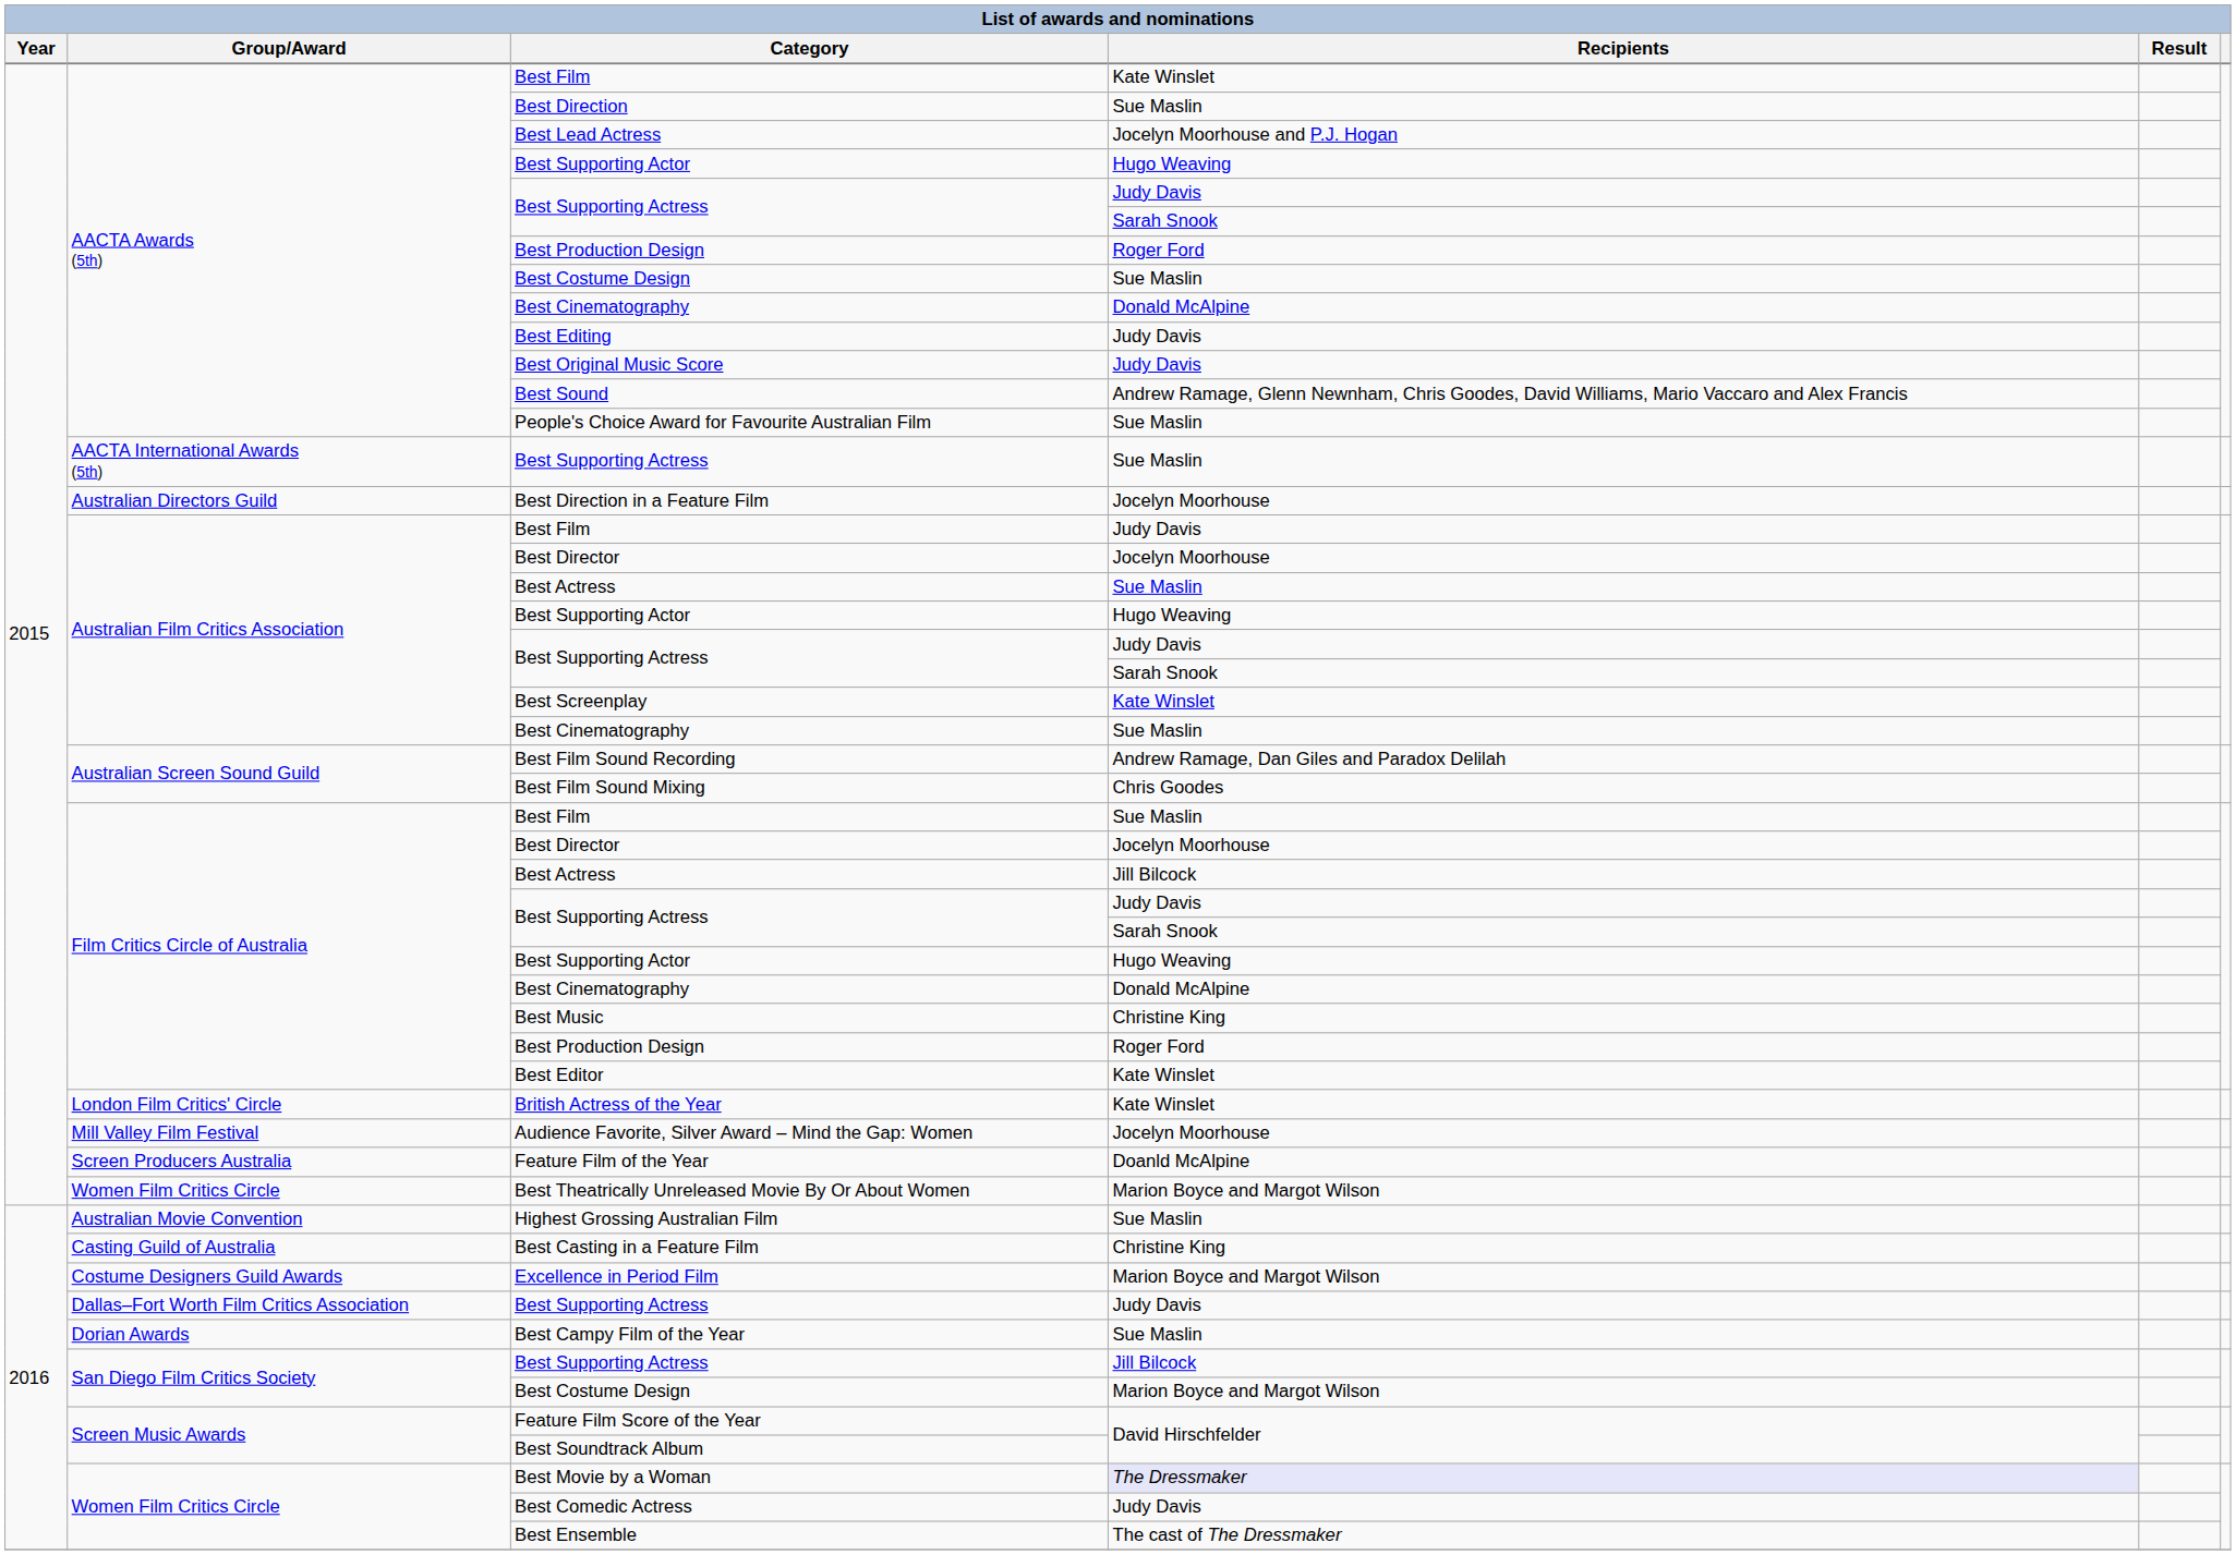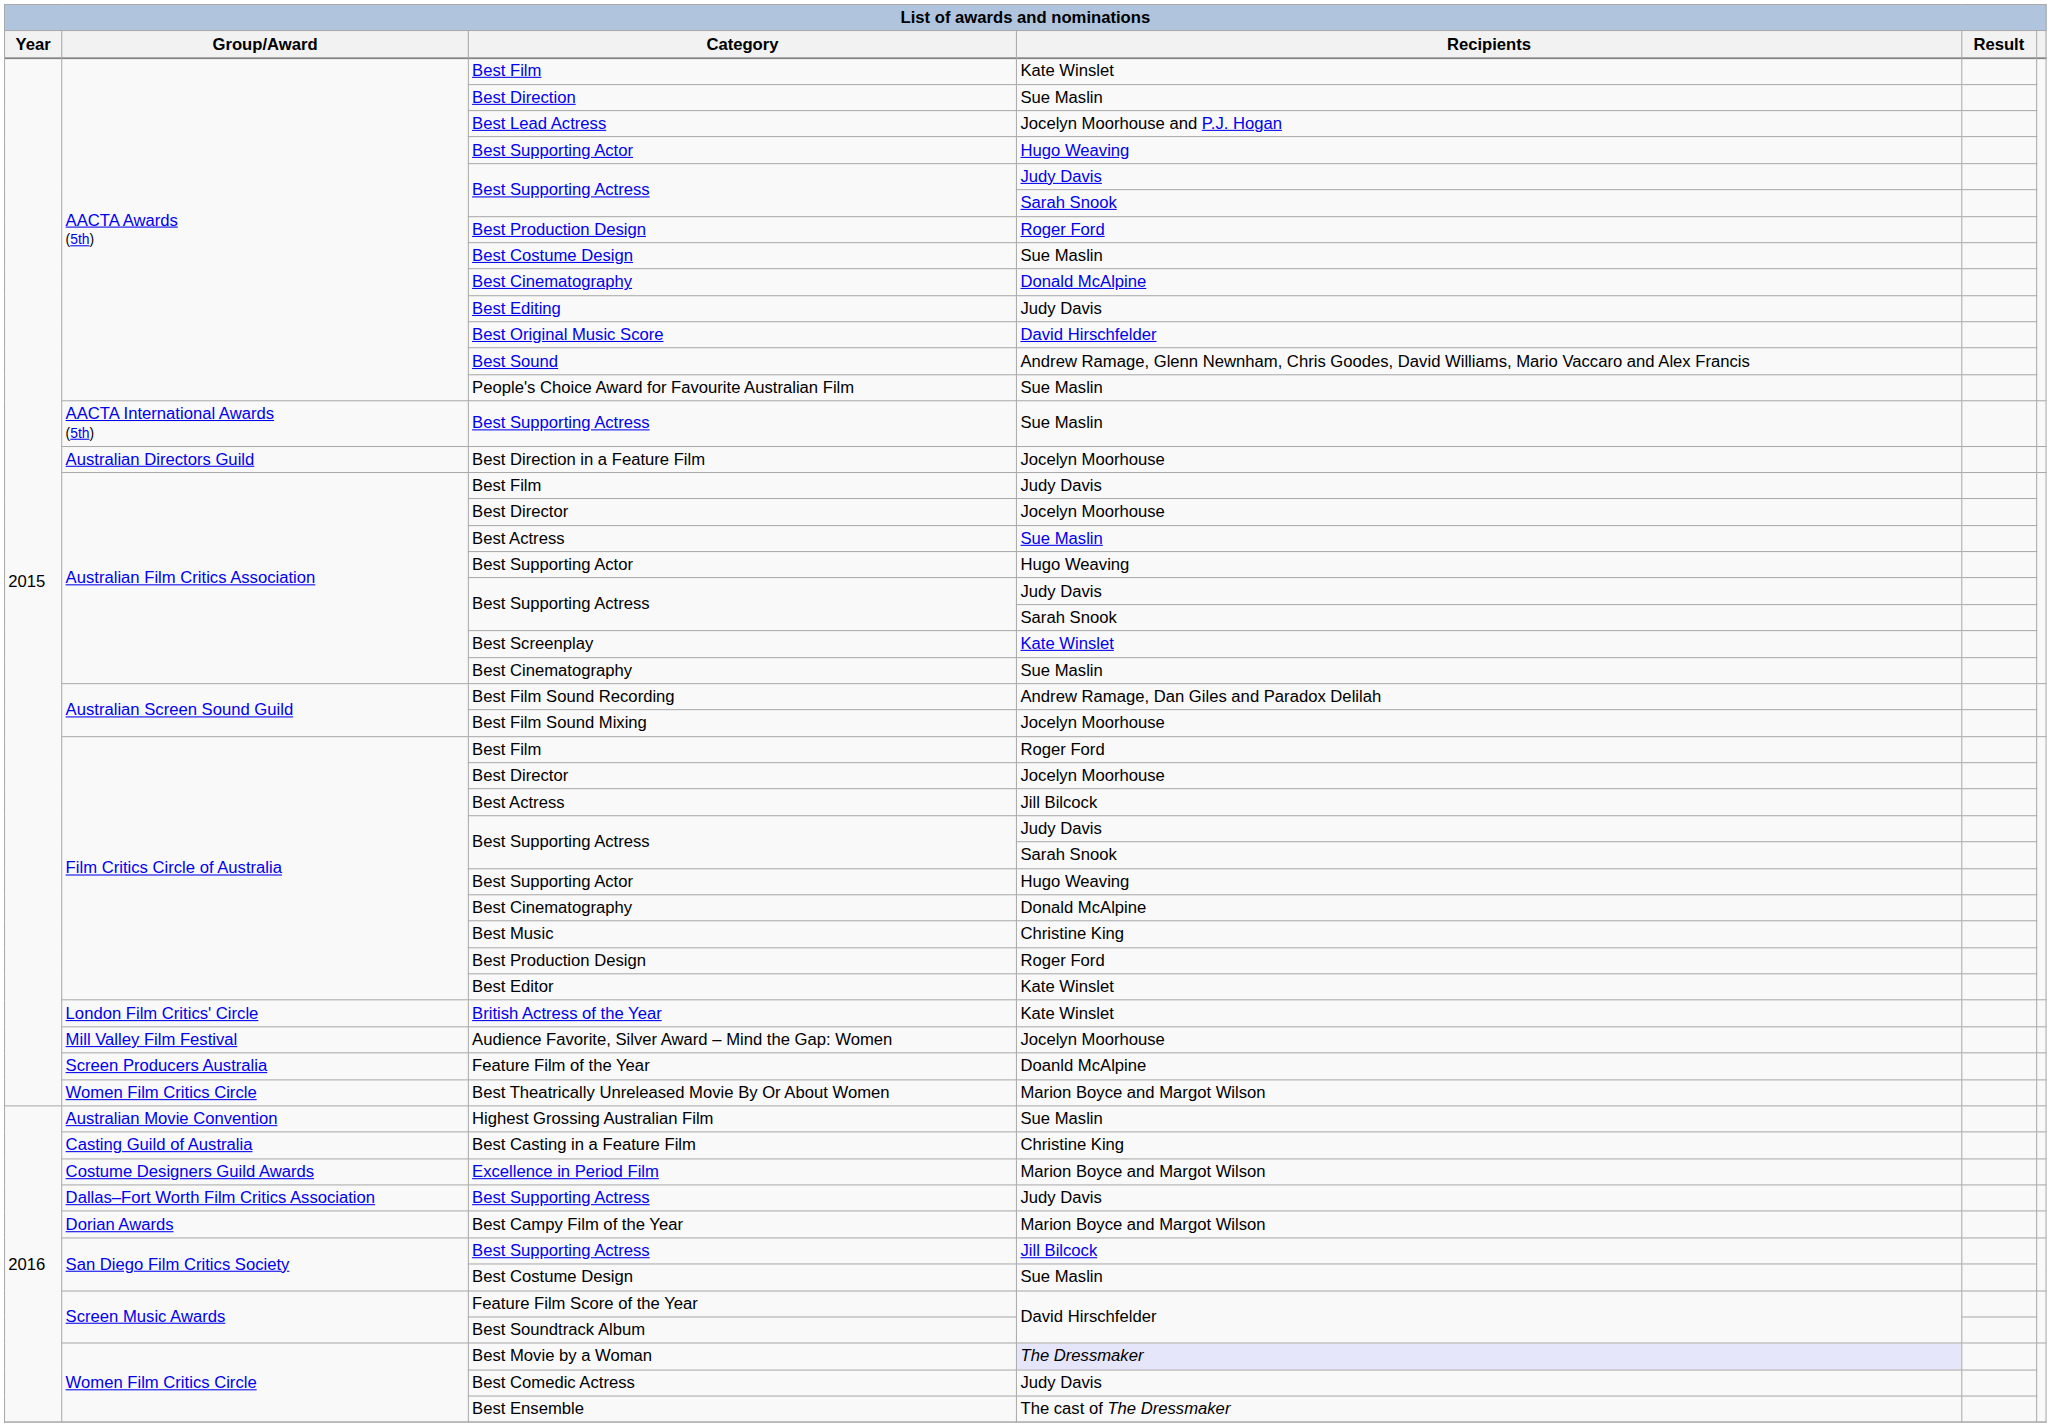 <table class="wikitable sortable" width="99%">
 <tr style="background:#ccc; vertical-align:bottom;">
 <th colspan="6" style="background: LightSteelBlue;">List of awards and nominations</th>
 </tr>
 <tr style="background:#ccc; text-align:center;">
 <th>Year</th>
 <th>Group/Award</th>
 <th>Category</th>
 <th>Recipients</th>
 <th>Result</th>
 <th class="unsortable"></th>
 </tr>
 <tr style="border-top:2px solid gray;">
 </tr>
 <tr>
 <td rowspan="39">2015</td>
 <td rowspan="13"><a href='#'>AACTA Awards</a><br><small>(<a href='#'>5th</a>)</small></td>
 <td><a href='#'>Best Film</a></td>
 <td>Kate Winslet</td>
 <td></td>
 <td rowspan="13" style="text-align:center;"></td>
 </tr>
 <tr>
 <td><a href='#'>Best Direction</a></td>
 <td>Sue Maslin</td>
 <td></td>
 </tr>
 <tr>
 <td><a href='#'>Best Lead Actress</a></td>
 <td>Jocelyn Moorhouse and <a href='#'>P.J. Hogan</a></td>
 <td></td>
 </tr>
 <tr>
 <td><a href='#'>Best Supporting Actor</a></td>
 <td><a href='#'>Hugo Weaving</a></td>
 <td></td>
 </tr>
 <tr>
 <td rowspan="2"><a href='#'>Best Supporting Actress</a></td>
 <td><a href='#'>Judy Davis</a></td>
 <td></td>
 </tr>
 <tr>
 <td><a href='#'>Sarah Snook</a></td>
 <td></td>
 </tr>
 <tr>
 <td><a href='#'>Best Production Design</a></td>
 <td><a href='#'>Roger Ford</a></td>
 <td></td>
 </tr>
 <tr>
 <td><a href='#'>Best Costume Design</a></td>
 <td>Sue Maslin</td>
 <td></td>
 </tr>
 <tr>
 <td><a href='#'>Best Cinematography</a></td>
 <td><a href='#'>Donald McAlpine</a></td>
 <td></td>
 </tr>
 <tr>
 <td><a href='#'>Best Editing</a></td>
 <td>Judy Davis</td>
 <td></td>
 </tr>
 <tr>
 <td><a href='#'>Best Original Music Score</a></td>
-<td><a href='#'>Judy Davis</a></td>
+<td><a href='#'>David Hirschfelder</a></td>
 <td></td>
 </tr>
 <tr>
 <td><a href='#'>Best Sound</a></td>
 <td>Andrew Ramage, Glenn Newnham, Chris Goodes, David Williams, Mario Vaccaro and Alex Francis</td>
 <td></td>
 </tr>
 <tr>
 <td>People's Choice Award for Favourite Australian Film</td>
 <td>Sue Maslin</td>
 <td></td>
 </tr>
 <tr>
 <td><a href='#'>AACTA International Awards</a><br><small>(<a href='#'>5th</a>)</small></td>
 <td><a href='#'>Best Supporting Actress</a></td>
 <td>Sue Maslin</td>
 <td></td>
 <td style="text-align:center;"></td>
 </tr>
 <tr>
 <td><a href='#'>Australian Directors Guild</a></td>
 <td>Best Direction in a Feature Film</td>
 <td>Jocelyn Moorhouse</td>
 <td></td>
 <td style="text-align:center;"></td>
 </tr>
 <tr>
 <td rowspan="8"><a href='#'>Australian Film Critics Association</a></td>
 <td>Best Film</td>
 <td>Judy Davis</td>
 <td></td>
 <td rowspan="8" style="text-align:center;"></td>
 </tr>
 <tr>
 <td>Best Director</td>
 <td>Jocelyn Moorhouse</td>
 <td></td>
 </tr>
 <tr>
 <td>Best Actress</td>
 <td><a href='#'>Sue Maslin</a></td>
 <td></td>
 </tr>
 <tr>
 <td>Best Supporting Actor</td>
 <td>Hugo Weaving</td>
 <td></td>
 </tr>
 <tr>
 <td rowspan="2">Best Supporting Actress</td>
 <td>Judy Davis</td>
 <td></td>
 </tr>
 <tr>
 <td>Sarah Snook</td>
 <td></td>
 </tr>
 <tr>
 <td>Best Screenplay</td>
 <td><a href='#'>Kate Winslet</a></td>
 <td></td>
 </tr>
 <tr>
 <td>Best Cinematography</td>
 <td>Sue Maslin</td>
 <td></td>
 </tr>
 <tr>
 <td rowspan="2"><a href='#'>Australian Screen Sound Guild</a></td>
 <td>Best Film Sound Recording</td>
 <td>Andrew Ramage, Dan Giles and Paradox Delilah</td>
 <td></td>
 <td rowspan="2" style="text-align:center;"></td>
 </tr>
 <tr>
 <td>Best Film Sound Mixing</td>
-<td>Chris Goodes</td>
+<td>Jocelyn Moorhouse</td>
 <td></td>
 </tr>
 <tr>
 <td rowspan="10"><a href='#'>Film Critics Circle of Australia</a></td>
 <td>Best Film</td>
-<td>Sue Maslin</td>
+<td>Roger Ford</td>
 <td></td>
 <td rowspan="10" style="text-align:center;"></td>
 </tr>
 <tr>
 <td>Best Director</td>
 <td>Jocelyn Moorhouse</td>
 <td></td>
 </tr>
 <tr>
 <td>Best Actress</td>
 <td>Jill Bilcock</td>
 <td></td>
 </tr>
 <tr>
 <td rowspan="2">Best Supporting Actress</td>
 <td>Judy Davis</td>
 <td></td>
 </tr>
 <tr>
 <td>Sarah Snook</td>
 <td></td>
 </tr>
 <tr>
 <td>Best Supporting Actor</td>
 <td>Hugo Weaving</td>
 <td></td>
 </tr>
 <tr>
 <td>Best Cinematography</td>
 <td>Donald McAlpine</td>
 <td></td>
 </tr>
 <tr>
 <td>Best Music</td>
 <td>Christine King</td>
 <td></td>
 </tr>
 <tr>
 <td>Best Production Design</td>
 <td>Roger Ford</td>
 <td></td>
 </tr>
 <tr>
 <td>Best Editor</td>
 <td>Kate Winslet</td>
 <td></td>
 </tr>
 <tr>
 <td><a href='#'>London Film Critics' Circle</a></td>
 <td><a href='#'>British Actress of the Year</a></td>
 <td>Kate Winslet </td>
 <td></td>
 <td style="text-align:center;"></td>
 </tr>
 <tr>
 <td><a href='#'>Mill Valley Film Festival</a></td>
 <td>Audience Favorite, Silver Award – Mind the Gap: Women</td>
 <td>Jocelyn Moorhouse</td>
 <td></td>
 <td style="text-align:center;"></td>
 </tr>
 <tr>
 <td><a href='#'>Screen Producers Australia</a></td>
 <td>Feature Film of the Year</td>
 <td>Doanld McAlpine</td>
 <td></td>
 <td style="text-align:center;"></td>
 </tr>
 <tr>
 <td><a href='#'>Women Film Critics Circle</a></td>
 <td>Best Theatrically Unreleased Movie By Or About Women</td>
 <td>Marion Boyce and Margot Wilson</td>
 <td></td>
 <td style="text-align:center;"></td>
 </tr>
 <tr>
 <td rowspan="12">2016</td>
 <td><a href='#'>Australian Movie Convention</a></td>
 <td>Highest Grossing Australian Film</td>
 <td>Sue Maslin</td>
 <td></td>
 <td style="text-align:center;"></td>
 </tr>
 <tr>
 <td><a href='#'>Casting Guild of Australia</a></td>
 <td>Best Casting in a Feature Film</td>
 <td>Christine King</td>
 <td></td>
 <td style="text-align:center;"></td>
 </tr>
 <tr>
 <td><a href='#'>Costume Designers Guild Awards</a></td>
 <td><a href='#'>Excellence in Period Film</a></td>
 <td>Marion Boyce and Margot Wilson</td>
 <td></td>
 <td style="text-align:center;"></td>
 </tr>
 <tr>
 <td><a href='#'>Dallas–Fort Worth Film Critics Association</a></td>
 <td><a href='#'>Best Supporting Actress</a></td>
 <td>Judy Davis</td>
 <td></td>
 <td style="text-align:center;"></td>
 </tr>
 <tr>
 <td><a href='#'>Dorian Awards</a></td>
 <td>Best Campy Film of the Year</td>
-<td>Sue Maslin</td>
+<td>Marion Boyce and Margot Wilson</td>
 <td></td>
 <td style="text-align:center;"></td>
 </tr>
 <tr>
 <td rowspan="2"><a href='#'>San Diego Film Critics Society</a></td>
 <td><a href='#'>Best Supporting Actress</a></td>
 <td><a href='#'>Jill Bilcock</a></td>
 <td></td>
 <td rowspan="2" style="text-align:center;"><br></td>
 </tr>
 <tr>
 <td>Best Costume Design</td>
-<td>Marion Boyce and Margot Wilson</td>
+<td>Sue Maslin</td>
 <td></td>
 </tr>
 <tr>
 <td rowspan="2"><a href='#'>Screen Music Awards</a></td>
 <td>Feature Film Score of the Year</td>
 <td rowspan="2">David Hirschfelder</td>
 <td></td>
 <td rowspan="2" style="text-align:center;"></td>
 </tr>
 <tr>
 <td>Best Soundtrack Album</td>
 <td></td>
 </tr>
 <tr>
 <td rowspan="3"><a href='#'>Women Film Critics Circle</a></td>
 <td>Best Movie by a Woman</td>
 <td style="background: lavender;"><em>The Dressmaker</em></td>
 <td></td>
 <td rowspan="3" style="text-align:center;"></td>
 </tr>
 <tr>
 <td>Best Comedic Actress</td>
 <td>Judy Davis</td>
 <td></td>
 </tr>
 <tr>
 <td>Best Ensemble</td>
 <td>The cast of <em>The Dressmaker</em></td>
 <td></td>
 </tr>
 <tr>
 </tr>
 </table>
